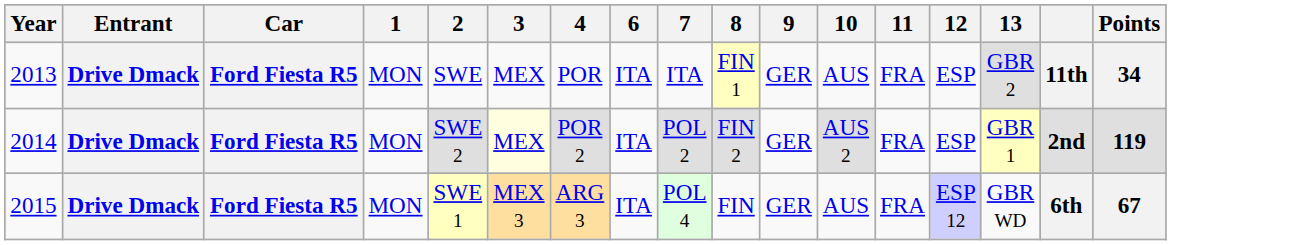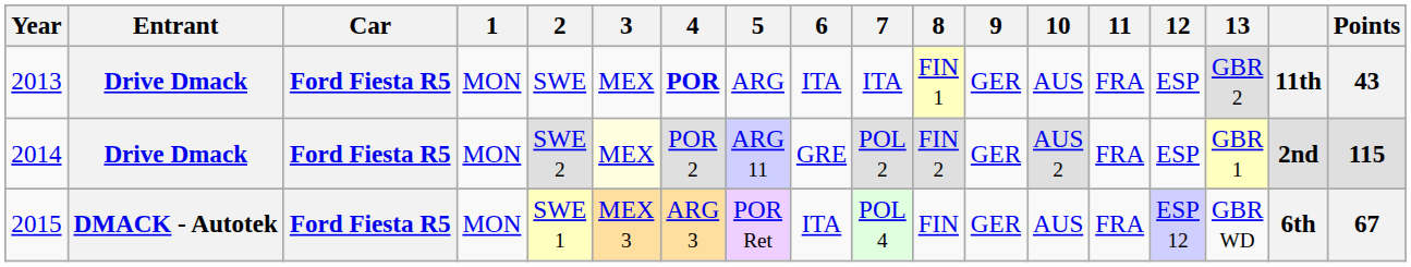 <table class="wikitable" border="1" style="text-align:center; font-size:85%;">
 <tr>
 <th>Year</th>
 <th>Entrant</th>
 <th>Car</th>
 <th>1</th>
 <th>2</th>
 <th>3</th>
 <th>4</th>
+<th>5</th>
 <th>6</th>
 <th>7</th>
 <th>8</th>
 <th>9</th>
 <th>10</th>
 <th>11</th>
 <th>12</th>
 <th>13</th>
 <th></th>
 <th>Points</th>
 </tr>
 <tr>
 <td><a href='#'>2013</a></td>
 <th nowrap><a href='#'>Drive Dmack</a></th>
 <th nowrap><a href='#'>Ford Fiesta R5</a></th>
 <td><a href='#'>MON</a></td>
 <td><a href='#'>SWE</a></td>
 <td><a href='#'>MEX</a></td>
-<td><a href='#'>POR</a></td>
+<td><strong><a href='#'>POR</a></strong></td>
+<td><a href='#'>ARG</a></td>
 <td><a href='#'>ITA</a></td>
 <td><a href='#'>ITA</a></td>
 <td style="background:#FFFFBF;"><a href='#'>FIN</a><br><small>1</small></td>
 <td><a href='#'>GER</a></td>
 <td><a href='#'>AUS</a></td>
 <td><a href='#'>FRA</a></td>
 <td><a href='#'>ESP</a></td>
 <td style="background:#DFDFDF;"><a href='#'>GBR</a><br><small>2</small></td>
 <th>11th</th>
-<th>34</th>
+<th>43</th>
 </tr>
 <tr>
 <td><a href='#'>2014</a></td>
 <th nowrap><a href='#'>Drive Dmack</a></th>
 <th nowrap><a href='#'>Ford Fiesta R5</a></th>
 <td><a href='#'>MON</a></td>
 <td style="background:#DFDFDF;"><a href='#'>SWE</a><br><small>2</small></td>
 <td style="background: lightyellow;"><a href='#'>MEX</a></td>
 <td style="background:#dfdfdf;"><a href='#'>POR</a><br><small>2</small></td>
-<td><a href='#'>ITA</a></td>
+<td style="background:#cfcfff;"><a href='#'>ARG</a><br><small>11</small></td>
+<td><a href='#'>GRE</a></td>
 <td style="background:#dfdfdf;"><a href='#'>POL</a><br><small>2</small></td>
 <td style="background:#dfdfdf;"><a href='#'>FIN</a><br><small>2</small></td>
 <td><a href='#'>GER</a></td>
 <td style="background:#dfdfdf;"><a href='#'>AUS</a><br><small>2</small></td>
 <td><a href='#'>FRA</a></td>
 <td><a href='#'>ESP</a></td>
 <td style="background:#ffffbf;"><a href='#'>GBR</a><br><small>1</small></td>
 <td style="background:#dfdfdf;"><strong>2nd</strong></td>
-<td style="background:#dfdfdf;"><strong>119</strong></td>
+<td style="background:#dfdfdf;"><strong>115</strong></td>
 </tr>
 <tr>
 <td><a href='#'>2015</a></td>
-<th nowrap><a href='#'>Drive Dmack</a></th>
+<th nowrap><a href='#'>DMACK</a> - Autotek</th>
 <th nowrap><a href='#'>Ford Fiesta R5</a></th>
 <td><a href='#'>MON</a></td>
 <td style="background:#FFFFBF;"><a href='#'>SWE</a><br><small>1</small></td>
 <td style="background:#FFDF9F;"><a href='#'>MEX</a><br><small>3</small></td>
 <td style="background:#FFDF9F;"><a href='#'>ARG</a><br><small>3</small></td>
+<td style="background:#EFCFFF;"><a href='#'>POR</a><br><small>Ret</small></td>
 <td><a href='#'>ITA</a></td>
 <td style="background:#DFFFDF;"><a href='#'>POL</a><br><small>4</small></td>
 <td><a href='#'>FIN</a></td>
 <td><a href='#'>GER</a></td>
 <td><a href='#'>AUS</a></td>
 <td><a href='#'>FRA</a></td>
 <td style="background:#CFCFFF;"><a href='#'>ESP</a><br><small>12</small></td>
 <td><a href='#'>GBR</a><br><small>WD</small></td>
 <th>6th</th>
 <th>67</th>
 </tr>
 </table>
